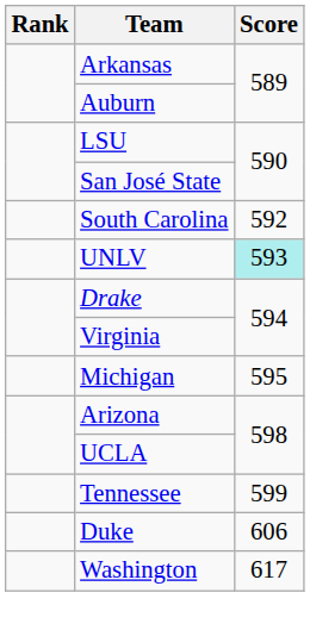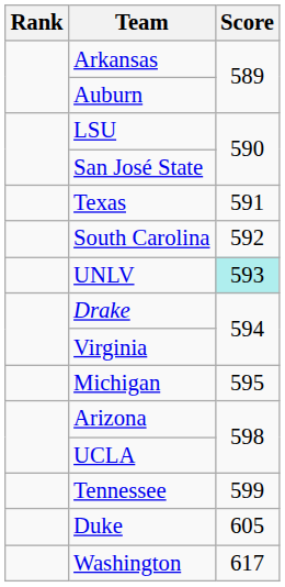 <table class="wikitable sortable" style="text-align:center">
 <tr>
 <th dat-sort-type=number>Rank</th>
 <th>Team</th>
 <th>Score</th>
 </tr>
 <tr>
 <td rowspan=2></td>
 <td align=left><a href='#'>Arkansas</a></td>
 <td rowspan=2>589</td>
 </tr>
 <tr>
 <td align=left><a href='#'>Auburn</a></td>
 </tr>
 <tr>
 <td rowspan=2></td>
 <td align=left><a href='#'>LSU</a></td>
 <td rowspan=2>590</td>
 </tr>
 <tr>
 <td align=left><a href='#'>San José State</a></td>
+</tr>
+<tr>
+<td></td>
+<td align=left><a href='#'>Texas</a></td>
+<td>591</td>
 </tr>
 <tr>
 <td></td>
 <td align=left><a href='#'>South Carolina</a></td>
 <td>592</td>
 </tr>
 <tr>
 <td></td>
 <td align=left><a href='#'>UNLV</a></td>
 <td style="background: paleturquoise;">593</td>
 </tr>
 <tr>
 <td rowspan=2></td>
 <td align=left><em><a href='#'>Drake</a></em></td>
 <td rowspan=2>594</td>
 </tr>
 <tr>
 <td align=left><a href='#'>Virginia</a></td>
 </tr>
 <tr>
 <td></td>
 <td align=left><a href='#'>Michigan</a></td>
 <td>595</td>
 </tr>
 <tr>
 <td rowspan=2></td>
 <td align=left><a href='#'>Arizona</a></td>
 <td rowspan=2>598</td>
 </tr>
 <tr>
 <td align=left><a href='#'>UCLA</a></td>
 </tr>
 <tr>
 <td></td>
 <td align=left><a href='#'>Tennessee</a></td>
 <td>599</td>
 </tr>
 <tr>
 <td></td>
 <td align=left><a href='#'>Duke</a></td>
-<td>606</td>
+<td>605</td>
 </tr>
 <tr>
 <td></td>
 <td align=left><a href='#'>Washington</a></td>
 <td>617</td>
 </tr>
 </table>
